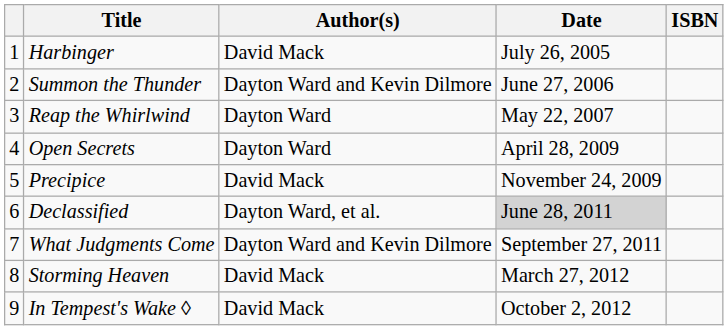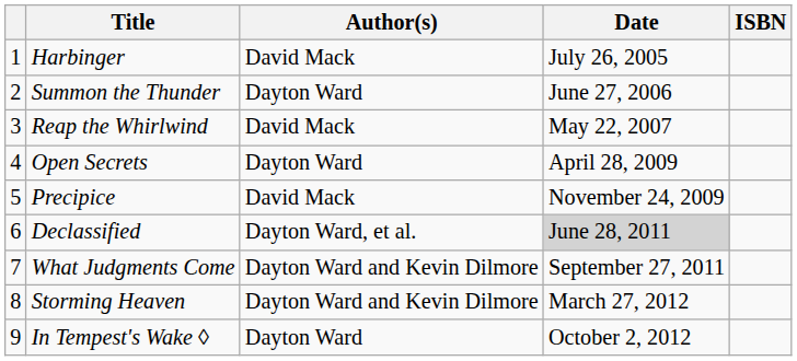 <table class="wikitable">
 <tr>
 <th></th>
 <th>Title</th>
 <th>Author(s)</th>
 <th>Date</th>
 <th>ISBN</th>
 </tr>
 <tr>
 <td>1</td>
 <td><em>Harbinger</em></td>
 <td>David Mack</td>
 <td>July 26, 2005</td>
 <td></td>
 </tr>
 <tr>
 <td>2</td>
 <td><em>Summon the Thunder</em></td>
-<td>Dayton Ward and Kevin Dilmore</td>
+<td>Dayton Ward</td>
 <td>June 27, 2006</td>
 <td></td>
 </tr>
 <tr>
 <td>3</td>
 <td><em>Reap the Whirlwind</em></td>
-<td>Dayton Ward</td>
+<td>David Mack</td>
 <td>May 22, 2007</td>
 <td></td>
 </tr>
 <tr>
 <td>4</td>
 <td><em>Open Secrets</em></td>
 <td>Dayton Ward</td>
 <td>April 28, 2009</td>
 <td></td>
 </tr>
 <tr>
 <td>5</td>
 <td><em>Precipice</em></td>
 <td>David Mack</td>
 <td>November 24, 2009</td>
 <td></td>
 </tr>
 <tr>
 <td>6</td>
 <td><em>Declassified</em></td>
 <td>Dayton Ward, et al.</td>
 <td style="background: lightgrey;">June 28, 2011</td>
 <td></td>
 </tr>
 <tr>
 <td>7</td>
 <td><em>What Judgments Come</em></td>
 <td>Dayton Ward and Kevin Dilmore</td>
 <td>September 27, 2011</td>
 <td></td>
 </tr>
 <tr>
 <td>8</td>
 <td><em>Storming Heaven</em></td>
-<td>David Mack</td>
+<td>Dayton Ward and Kevin Dilmore</td>
 <td>March 27, 2012</td>
 <td></td>
 </tr>
 <tr>
 <td>9</td>
 <td><em>In Tempest's Wake</em> ◊</td>
-<td>David Mack</td>
+<td>Dayton Ward</td>
 <td>October 2, 2012</td>
 <td></td>
 </tr>
 </table>
